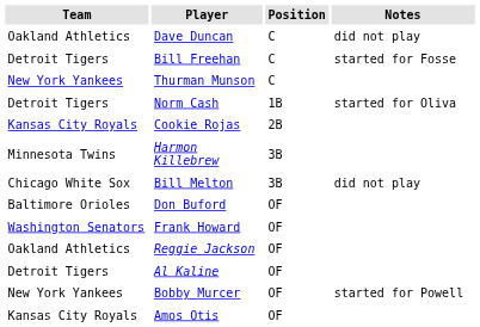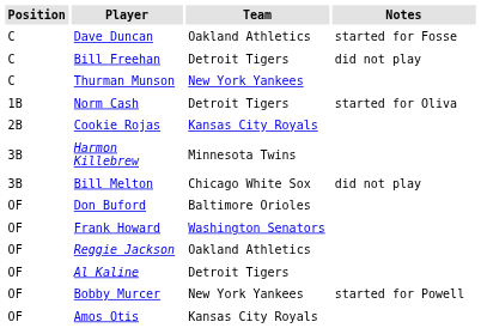 <table border="0" cellspacing="3" cellpadding="3">
 <tr style="background: #e3e3e3;">
+<th width="50">Position</th>
+<th width="115">Player</th>
 <th width="150">Team</th>
-<th width="115">Player</th>
-<th width="50">Position</th>
 <th width="150">Notes</th>
 </tr>
 <tr>
+<td>C</td>
+<td><a href='#'>Dave Duncan</a></td>
 <td>Oakland Athletics</td>
-<td><a href='#'>Dave Duncan</a></td>
+<td>started for Fosse</td>
+</tr>
+<tr>
 <td>C</td>
+<td><a href='#'>Bill Freehan</a></td>
+<td>Detroit Tigers</td>
 <td>did not play</td>
 </tr>
 <tr>
-<td>Detroit Tigers</td>
-<td><a href='#'>Bill Freehan</a></td>
 <td>C</td>
-<td>started for Fosse</td>
-</tr>
-<tr>
+<td><a href='#'>Thurman Munson</a></td>
 <td><a href='#'>New York Yankees</a></td>
-<td><a href='#'>Thurman Munson</a></td>
-<td>C</td>
 <td></td>
 </tr>
 <tr>
+<td>1B</td>
+<td><a href='#'>Norm Cash</a></td>
 <td>Detroit Tigers</td>
-<td><a href='#'>Norm Cash</a></td>
-<td>1B</td>
 <td>started for Oliva</td>
 </tr>
 <tr>
+<td>2B</td>
+<td><a href='#'>Cookie Rojas</a></td>
 <td><a href='#'>Kansas City Royals</a></td>
-<td><a href='#'>Cookie Rojas</a></td>
-<td>2B</td>
 <td></td>
 </tr>
 <tr>
+<td>3B</td>
+<td><em><a href='#'>Harmon Killebrew</a></em></td>
 <td>Minnesota Twins</td>
-<td><em><a href='#'>Harmon Killebrew</a></em></td>
-<td>3B</td>
 <td></td>
 </tr>
 <tr>
+<td>3B</td>
+<td><a href='#'>Bill Melton</a></td>
 <td>Chicago White Sox</td>
-<td><a href='#'>Bill Melton</a></td>
-<td>3B</td>
 <td>did not play</td>
 </tr>
 <tr>
+<td>OF</td>
+<td><a href='#'>Don Buford</a></td>
 <td>Baltimore Orioles</td>
-<td><a href='#'>Don Buford</a></td>
-<td>OF</td>
 <td></td>
 </tr>
 <tr>
+<td>OF</td>
+<td><a href='#'>Frank Howard</a></td>
 <td><a href='#'>Washington Senators</a></td>
-<td><a href='#'>Frank Howard</a></td>
-<td>OF</td>
 <td></td>
 </tr>
 <tr>
+<td>OF</td>
+<td><em><a href='#'>Reggie Jackson</a></em></td>
 <td>Oakland Athletics</td>
-<td><em><a href='#'>Reggie Jackson</a></em></td>
-<td>OF</td>
 <td></td>
 </tr>
 <tr>
+<td>OF</td>
+<td><em><a href='#'>Al Kaline</a></em></td>
 <td>Detroit Tigers</td>
-<td><em><a href='#'>Al Kaline</a></em></td>
-<td>OF</td>
 <td></td>
 </tr>
 <tr>
+<td>OF</td>
+<td><a href='#'>Bobby Murcer</a></td>
 <td>New York Yankees</td>
-<td><a href='#'>Bobby Murcer</a></td>
-<td>OF</td>
 <td>started for Powell</td>
 </tr>
 <tr>
+<td>OF</td>
+<td><a href='#'>Amos Otis</a></td>
 <td>Kansas City Royals</td>
-<td><a href='#'>Amos Otis</a></td>
-<td>OF</td>
 <td></td>
 </tr>
 </table>
